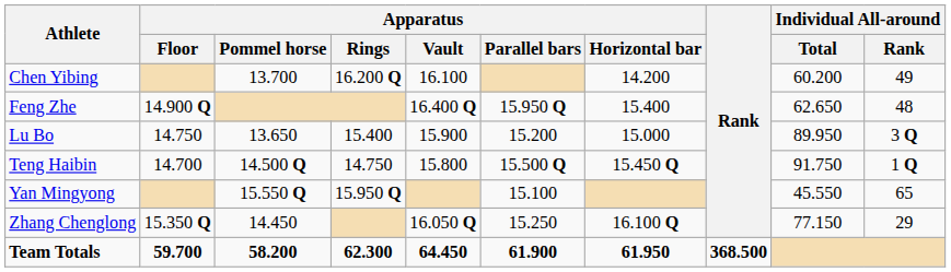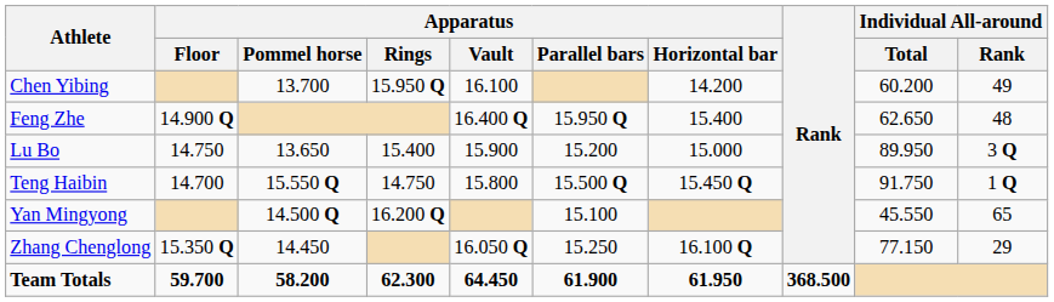 <table class=wikitable style="text-align:center; font-size:90%">
 <tr>
 <th rowspan=2>Athlete</th>
 <th colspan=6>Apparatus</th>
 <th rowspan=8>Rank</th>
 <th colspan=2>Individual All-around</th>
 </tr>
 <tr>
 <th>Floor</th>
 <th>Pommel horse</th>
 <th>Rings</th>
 <th>Vault</th>
 <th>Parallel bars</th>
 <th>Horizontal bar</th>
 <th>Total</th>
 <th>Rank</th>
 </tr>
 <tr>
 <td style="text-align:left;"><a href='#'>Chen Yibing</a></td>
 <td bgcolor=wheat></td>
 <td>13.700</td>
-<td>16.200 <strong>Q</strong></td>
+<td>15.950 <strong>Q</strong></td>
 <td>16.100</td>
 <td bgcolor=wheat></td>
 <td>14.200</td>
 <td>60.200</td>
 <td>49</td>
 </tr>
 <tr>
 <td style="text-align:left;"><a href='#'>Feng Zhe</a></td>
 <td>14.900 <strong>Q</strong></td>
 <td colspan="2" style="background:wheat;"></td>
 <td>16.400 <strong>Q</strong></td>
 <td>15.950 <strong>Q</strong></td>
 <td>15.400</td>
 <td>62.650</td>
 <td>48</td>
 </tr>
 <tr>
 <td style="text-align:left;"><a href='#'>Lu Bo</a></td>
 <td>14.750</td>
 <td>13.650</td>
 <td>15.400</td>
 <td>15.900</td>
 <td>15.200</td>
 <td>15.000</td>
 <td>89.950</td>
 <td>3 <strong>Q</strong></td>
 </tr>
 <tr>
 <td style="text-align:left;"><a href='#'>Teng Haibin</a></td>
 <td>14.700</td>
-<td>14.500 <strong>Q</strong></td>
+<td>15.550 <strong>Q</strong></td>
 <td>14.750</td>
 <td>15.800</td>
 <td>15.500 <strong>Q</strong></td>
 <td>15.450 <strong>Q</strong></td>
 <td>91.750</td>
 <td>1 <strong>Q</strong></td>
 </tr>
 <tr>
 <td style="text-align:left;"><a href='#'>Yan Mingyong</a></td>
 <td bgcolor=wheat></td>
-<td>15.550 <strong>Q</strong></td>
-<td>15.950 <strong>Q</strong></td>
+<td>14.500 <strong>Q</strong></td>
+<td>16.200 <strong>Q</strong></td>
 <td bgcolor=wheat></td>
 <td>15.100</td>
 <td bgcolor=wheat></td>
 <td>45.550</td>
 <td>65</td>
 </tr>
 <tr>
 <td style="text-align:left;"><a href='#'>Zhang Chenglong</a></td>
 <td>15.350 <strong>Q</strong></td>
 <td>14.450</td>
 <td bgcolor=wheat></td>
 <td>16.050 <strong>Q</strong></td>
 <td>15.250</td>
 <td>16.100 <strong>Q</strong></td>
 <td>77.150</td>
 <td>29</td>
 </tr>
 <tr>
 <td style="text-align:left;"><strong>Team Totals</strong></td>
 <td><strong>59.700</strong></td>
 <td><strong>58.200</strong></td>
 <td><strong>62.300</strong></td>
 <td><strong>64.450</strong></td>
 <td><strong>61.900</strong></td>
 <td><strong>61.950</strong></td>
 <td><strong>368.500</strong> </td>
 <td colspan="2" style="background:wheat;"></td>
 </tr>
 </table>
